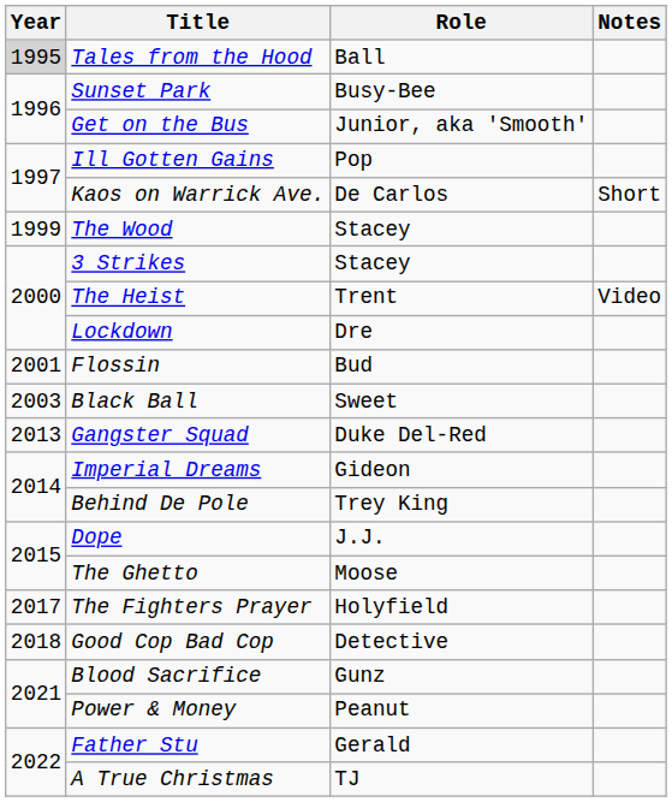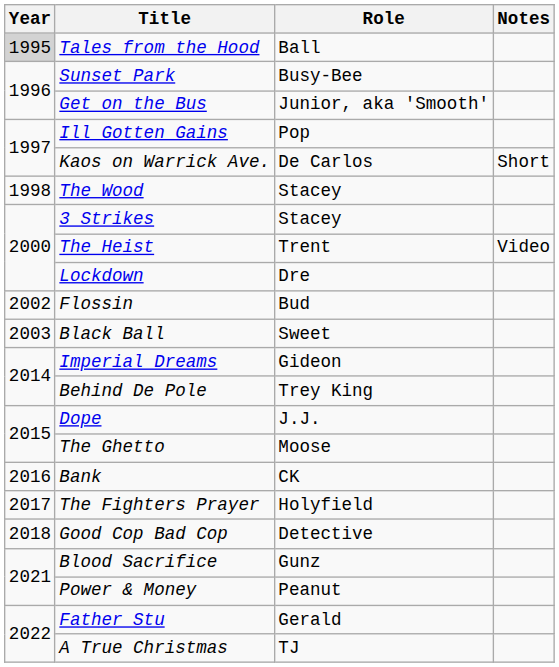 <table class="wikitable plainrowheaders sortable" style="margin-right: 0;">
 <tr>
 <th scope="col">Year</th>
 <th scope="col">Title</th>
 <th scope="col">Role</th>
 <th scope="col" class="unsortable">Notes</th>
 </tr>
 <tr>
 <td style="background: lightgrey;">1995</td>
 <td><em><a href='#'>Tales from the Hood</a></em></td>
 <td>Ball</td>
 <td></td>
 </tr>
 <tr>
 <td rowspan=2>1996</td>
 <td><em><a href='#'>Sunset Park</a></em></td>
 <td>Busy-Bee</td>
 <td></td>
 </tr>
 <tr>
 <td><em><a href='#'>Get on the Bus</a></em></td>
 <td>Junior, aka 'Smooth'</td>
 <td></td>
 </tr>
 <tr>
 <td rowspan=2>1997</td>
 <td><em><a href='#'>Ill Gotten Gains</a></em></td>
 <td>Pop</td>
 <td></td>
 </tr>
 <tr>
 <td><em>Kaos on Warrick Ave.</em></td>
 <td>De Carlos</td>
 <td>Short</td>
 </tr>
 <tr>
-<td>1999</td>
+<td>1998</td>
 <td><em><a href='#'>The Wood</a></em></td>
 <td>Stacey</td>
 <td></td>
 </tr>
 <tr>
 <td rowspan=3>2000</td>
 <td><em><a href='#'>3 Strikes</a></em></td>
 <td>Stacey</td>
 <td></td>
 </tr>
 <tr>
 <td><em><a href='#'>The Heist</a></em></td>
 <td>Trent</td>
 <td>Video</td>
 </tr>
 <tr>
 <td><em><a href='#'>Lockdown</a></em></td>
 <td>Dre</td>
 <td></td>
 </tr>
 <tr>
-<td>2001</td>
+<td>2002</td>
 <td><em>Flossin</em></td>
 <td>Bud</td>
 <td></td>
 </tr>
 <tr>
 <td>2003</td>
 <td><em>Black Ball</em></td>
 <td>Sweet</td>
-<td></td>
-</tr>
-<tr>
-<td>2013</td>
-<td><em><a href='#'>Gangster Squad</a></em></td>
-<td>Duke Del-Red</td>
 <td></td>
 </tr>
 <tr>
 <td rowspan=2>2014</td>
 <td><em><a href='#'>Imperial Dreams</a></em></td>
 <td>Gideon</td>
 <td></td>
 </tr>
 <tr>
 <td><em>Behind De Pole</em></td>
 <td>Trey King</td>
 <td></td>
 </tr>
 <tr>
 <td rowspan=2>2015</td>
 <td><em><a href='#'>Dope</a></em></td>
 <td>J.J.</td>
 <td></td>
 </tr>
 <tr>
 <td><em>The Ghetto</em></td>
 <td>Moose</td>
+<td></td>
+</tr>
+<tr>
+<td>2016</td>
+<td><em>Bank</em></td>
+<td>CK</td>
 <td></td>
 </tr>
 <tr>
 <td>2017</td>
 <td><em>The Fighters Prayer</em></td>
 <td>Holyfield</td>
 <td></td>
 </tr>
 <tr>
 <td>2018</td>
 <td><em>Good Cop Bad Cop</em></td>
 <td>Detective</td>
 <td></td>
 </tr>
 <tr>
 <td rowspan=2>2021</td>
 <td><em>Blood Sacrifice</em></td>
 <td>Gunz</td>
 <td></td>
 </tr>
 <tr>
 <td><em>Power & Money</em></td>
 <td>Peanut</td>
 <td></td>
 </tr>
 <tr>
 <td rowspan=2>2022</td>
 <td><em><a href='#'>Father Stu</a></em></td>
 <td>Gerald</td>
 <td></td>
 </tr>
 <tr>
 <td><em>A True Christmas</em></td>
 <td>TJ</td>
 <td></td>
 </tr>
 </table>
